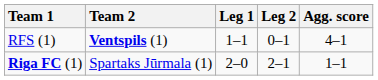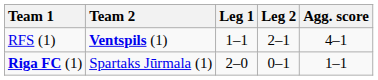 <table class="wikitable">
 <tr>
 <th style="text-align:left">Team 1</th>
 <th style="text-align:left">Team 2</th>
 <th>Leg 1</th>
 <th>Leg 2</th>
 <th>Agg. score</th>
 </tr>
 <tr>
 <td><a href='#'>RFS</a> (1)</td>
 <td><strong><a href='#'>Ventspils</a></strong> (1)</td>
 <td style="text-align:center">1–1</td>
-<td style="text-align:center">0–1</td>
+<td style="text-align:center">2–1</td>
 <td style="text-align:center">4–1</td>
 </tr>
 <tr>
 <td><strong><a href='#'>Riga FC</a></strong> (1)</td>
 <td><a href='#'>Spartaks Jūrmala</a> (1)</td>
 <td style="text-align:center">2–0</td>
-<td style="text-align:center">2–1</td>
+<td style="text-align:center">0–1</td>
 <td style="text-align:center">1–1</td>
 </tr>
 </table>
